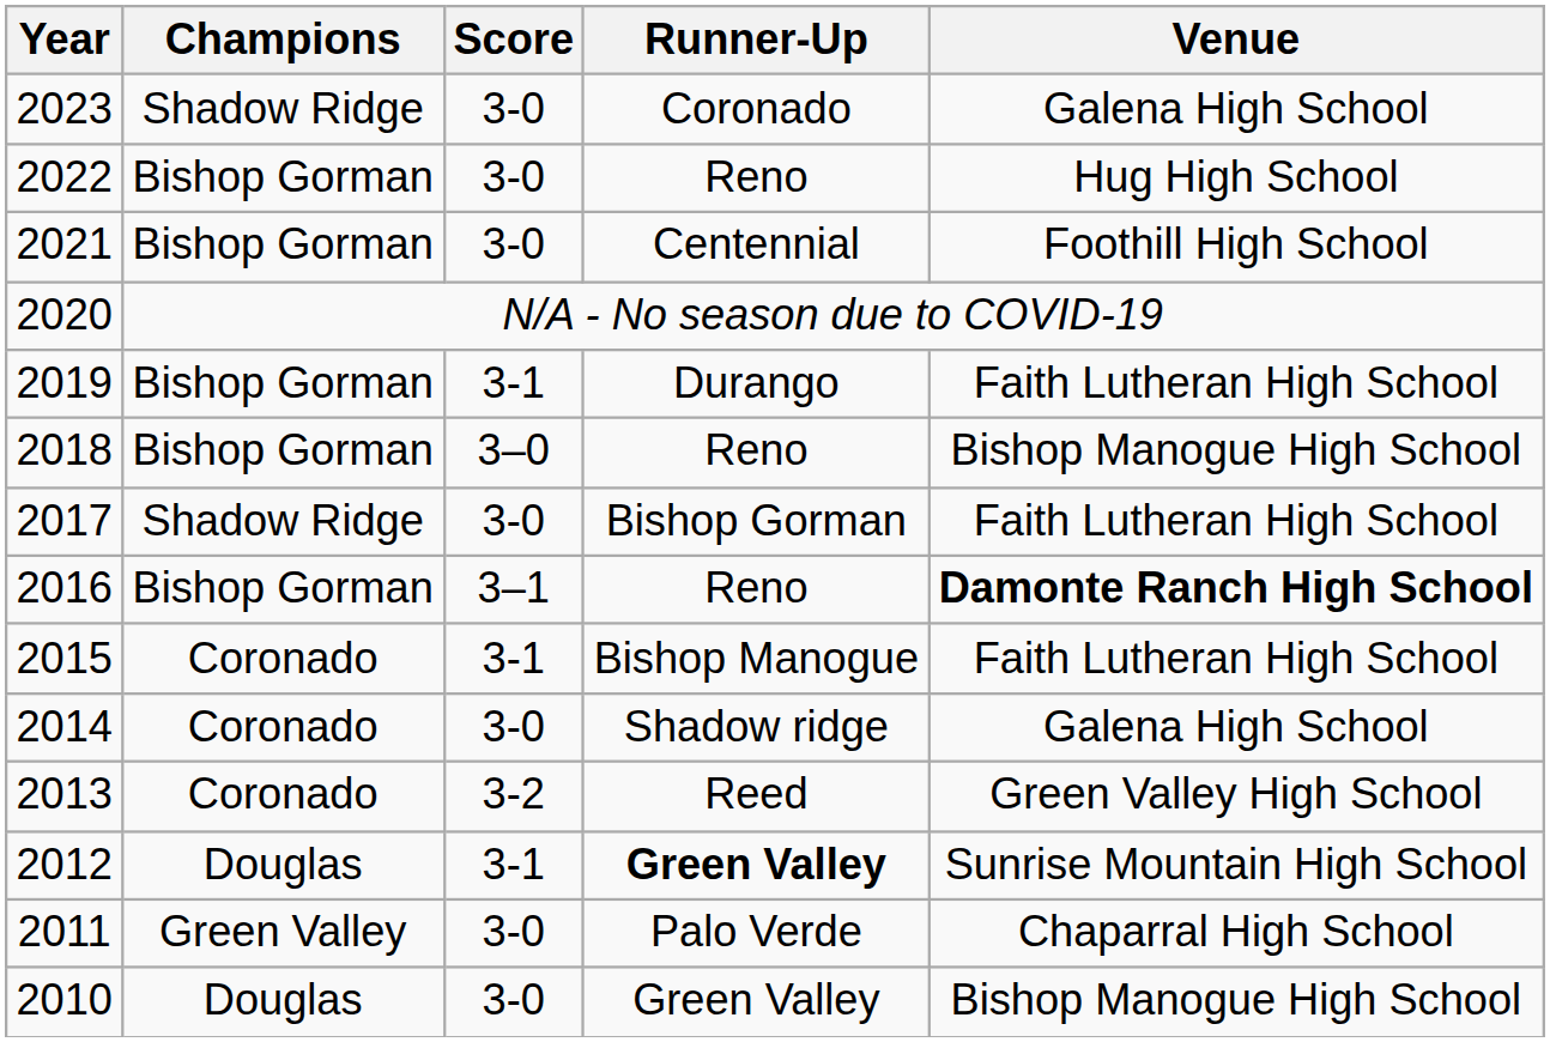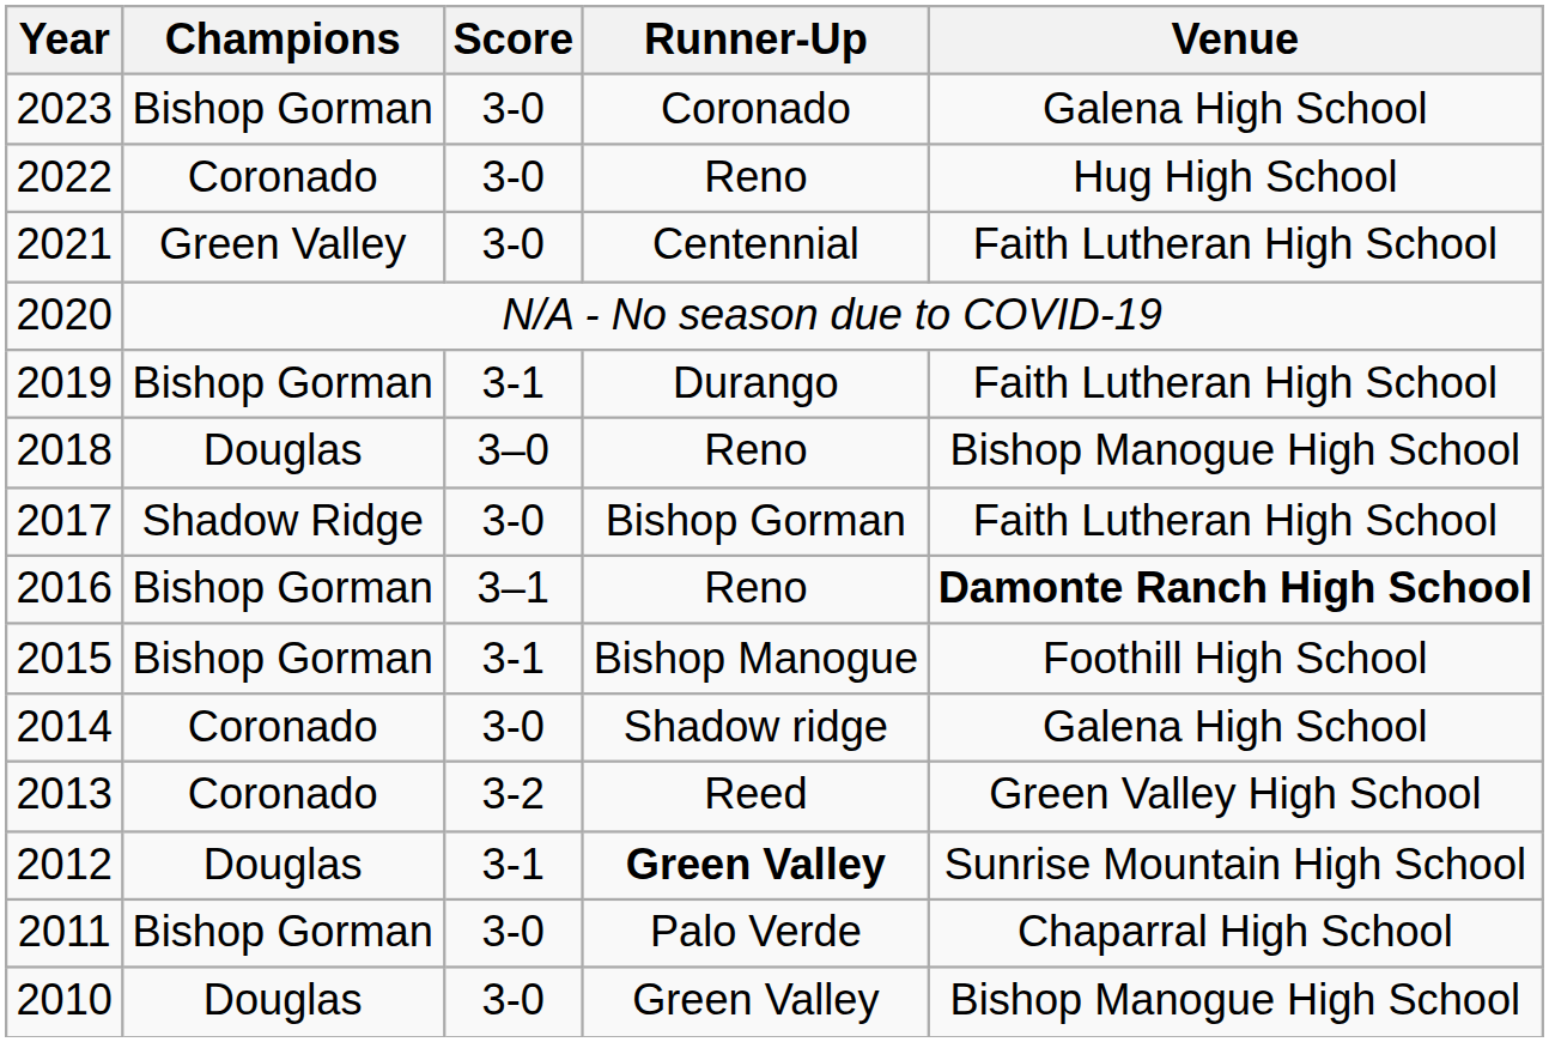 <table class="wikitable" style="text-align:center">
 <tr>
 <th>Year</th>
 <th>Champions</th>
 <th>Score</th>
 <th>Runner-Up</th>
 <th>Venue</th>
 </tr>
 <tr>
 <td>2023</td>
-<td>Shadow Ridge</td>
+<td>Bishop Gorman</td>
 <td>3-0</td>
 <td>Coronado</td>
 <td>Galena High School</td>
 </tr>
 <tr>
 <td>2022</td>
-<td>Bishop Gorman</td>
+<td>Coronado</td>
 <td>3-0</td>
 <td>Reno</td>
 <td>Hug High School</td>
 </tr>
 <tr>
 <td>2021</td>
-<td>Bishop Gorman</td>
+<td>Green Valley</td>
 <td>3-0</td>
 <td>Centennial</td>
-<td>Foothill High School</td>
+<td>Faith Lutheran High School</td>
 </tr>
 <tr>
 <td>2020</td>
 <td colspan="4"><em>N/A - No season due to COVID-19</em></td>
 </tr>
 <tr>
 <td>2019</td>
 <td>Bishop Gorman</td>
 <td>3-1</td>
 <td>Durango</td>
 <td>Faith Lutheran High School</td>
 </tr>
 <tr>
 <td>2018</td>
-<td>Bishop Gorman</td>
+<td>Douglas</td>
 <td>3–0</td>
 <td>Reno</td>
 <td>Bishop Manogue High School</td>
 </tr>
 <tr>
 <td>2017</td>
 <td>Shadow Ridge</td>
 <td>3-0</td>
 <td>Bishop Gorman</td>
 <td>Faith Lutheran High School</td>
 </tr>
 <tr>
 <td>2016</td>
 <td>Bishop Gorman</td>
 <td>3–1</td>
 <td>Reno</td>
 <td><strong>Damonte Ranch High School</strong></td>
 </tr>
 <tr>
 <td>2015</td>
-<td>Coronado</td>
+<td>Bishop Gorman</td>
 <td>3-1</td>
 <td>Bishop Manogue</td>
-<td>Faith Lutheran High School</td>
+<td>Foothill High School</td>
 </tr>
 <tr>
 <td>2014</td>
 <td>Coronado</td>
 <td>3-0</td>
 <td>Shadow ridge</td>
 <td>Galena High School</td>
 </tr>
 <tr>
 <td>2013</td>
 <td>Coronado</td>
 <td>3-2</td>
 <td>Reed</td>
 <td>Green Valley High School</td>
 </tr>
 <tr>
 <td>2012</td>
 <td>Douglas</td>
 <td>3-1</td>
 <td><strong>Green Valley</strong></td>
 <td>Sunrise Mountain High School</td>
 </tr>
 <tr>
 <td>2011</td>
-<td>Green Valley</td>
+<td>Bishop Gorman</td>
 <td>3-0</td>
 <td>Palo Verde</td>
 <td>Chaparral High School</td>
 </tr>
 <tr>
 <td>2010</td>
 <td>Douglas</td>
 <td>3-0</td>
 <td>Green Valley</td>
 <td>Bishop Manogue High School</td>
 </tr>
 </table>
